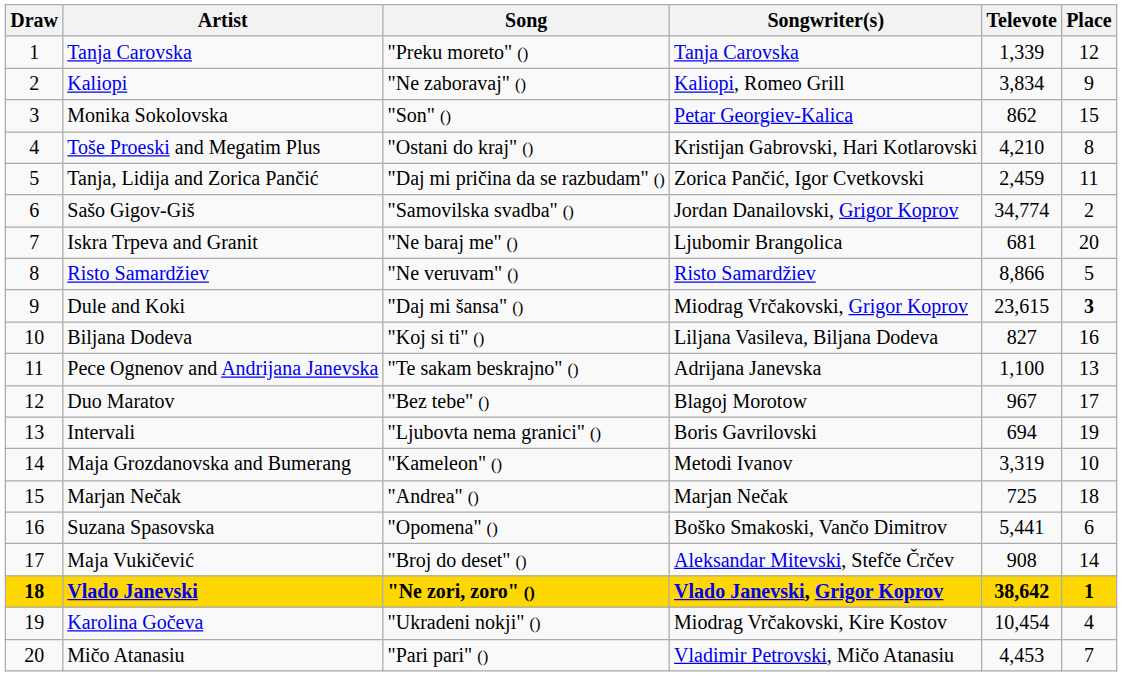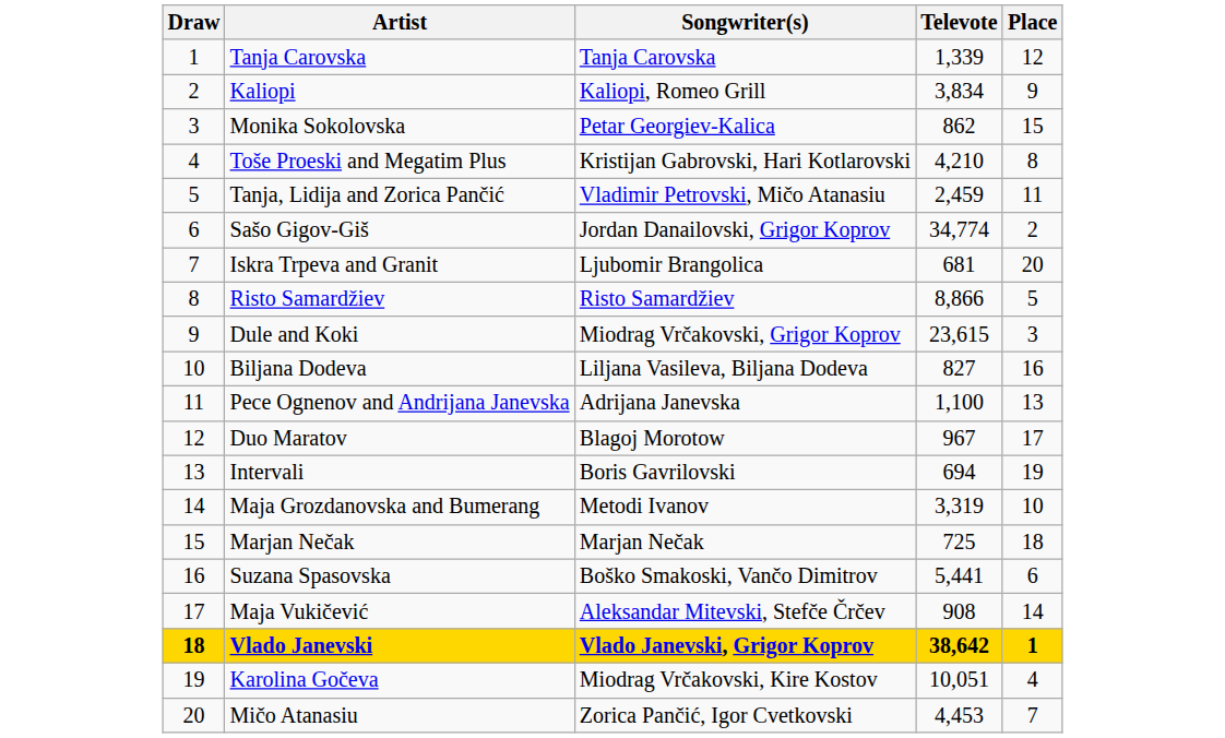 <table class="sortable wikitable" style="margin: 1em auto 1em auto; text-align:center">
 <tr>
 <th>Draw</th>
 <th>Artist</th>
-<th>Song</th>
 <th>Songwriter(s)</th>
 <th>Televote</th>
 <th>Place</th>
 </tr>
 <tr>
 <td>1</td>
 <td align="left"><a href='#'>Tanja Carovska</a></td>
-<td align="left">"Preku moreto" <small>()</small></td>
 <td align="left"><a href='#'>Tanja Carovska</a></td>
 <td>1,339</td>
 <td>12</td>
 </tr>
 <tr>
 <td>2</td>
 <td align="left"><a href='#'>Kaliopi</a></td>
-<td align="left">"Ne zaboravaj" <small>()</small></td>
 <td align="left"><a href='#'>Kaliopi</a>, Romeo Grill</td>
 <td>3,834</td>
 <td>9</td>
 </tr>
 <tr>
 <td>3</td>
 <td align="left">Monika Sokolovska</td>
-<td align="left">"Son" <small>()</small></td>
 <td align="left"><a href='#'>Petar Georgiev-Kalica</a></td>
 <td>862</td>
 <td>15</td>
 </tr>
 <tr>
 <td>4</td>
 <td align="left"><a href='#'>Toše Proeski</a> and Megatim Plus</td>
-<td align="left">"Ostani do kraj" <small>()</small></td>
 <td align="left">Kristijan Gabrovski, Hari Kotlarovski</td>
 <td>4,210</td>
 <td>8</td>
 </tr>
 <tr>
 <td>5</td>
 <td align="left">Tanja, Lidija and Zorica Pančić</td>
-<td align="left">"Daj mi pričina da se razbudam" <small>()</small></td>
-<td align="left">Zorica Pančić, Igor Cvetkovski</td>
+<td align="left"><a href='#'>Vladimir Petrovski</a>, Mičo Atanasiu</td>
 <td>2,459</td>
 <td>11</td>
 </tr>
 <tr>
 <td>6</td>
 <td align="left">Sašo Gigov-Giš</td>
-<td align="left">"Samovilska svadba" <small>()</small></td>
 <td align="left">Jordan Danailovski, <a href='#'>Grigor Koprov</a></td>
 <td>34,774</td>
 <td>2</td>
 </tr>
 <tr>
 <td>7</td>
 <td align="left">Iskra Trpeva and Granit</td>
-<td align="left">"Ne baraj me" <small>()</small></td>
 <td align="left">Ljubomir Brangolica</td>
 <td>681</td>
 <td>20</td>
 </tr>
 <tr>
 <td>8</td>
 <td align="left"><a href='#'>Risto Samardžiev</a></td>
-<td align="left">"Ne veruvam" <small>()</small></td>
 <td align="left"><a href='#'>Risto Samardžiev</a></td>
 <td>8,866</td>
 <td>5</td>
 </tr>
 <tr>
 <td>9</td>
 <td align="left">Dule and Koki</td>
-<td align="left">"Daj mi šansa" <small>()</small></td>
 <td align="left">Miodrag Vrčakovski, <a href='#'>Grigor Koprov</a></td>
 <td>23,615</td>
-<td><strong>3</strong></td>
+<td>3</td>
 </tr>
 <tr>
 <td>10</td>
 <td align="left">Biljana Dodeva</td>
-<td align="left">"Koj si ti" <small>()</small></td>
 <td align="left">Liljana Vasileva, Biljana Dodeva</td>
 <td>827</td>
 <td>16</td>
 </tr>
 <tr>
 <td>11</td>
 <td align="left">Pece Ognenov and <a href='#'>Andrijana Janevska</a></td>
-<td align="left">"Te sakam beskrajno" <small>()</small></td>
 <td align="left">Adrijana Janevska</td>
 <td>1,100</td>
 <td>13</td>
 </tr>
 <tr>
 <td>12</td>
 <td align="left">Duo Maratov</td>
-<td align="left">"Bez tebe" <small>()</small></td>
 <td align="left">Blagoj Morotow</td>
 <td>967</td>
 <td>17</td>
 </tr>
 <tr>
 <td>13</td>
 <td align="left">Intervali</td>
-<td align="left">"Ljubovta nema granici" <small>()</small></td>
 <td align="left">Boris Gavrilovski</td>
 <td>694</td>
 <td>19</td>
 </tr>
 <tr>
 <td>14</td>
 <td align="left">Maja Grozdanovska and Bumerang</td>
-<td align="left">"Kameleon" <small>()</small></td>
 <td align="left">Metodi Ivanov</td>
 <td>3,319</td>
 <td>10</td>
 </tr>
 <tr>
 <td>15</td>
 <td align="left">Marjan Nečak</td>
-<td align="left">"Andrea" <small>()</small></td>
 <td align="left">Marjan Nečak</td>
 <td>725</td>
 <td>18</td>
 </tr>
 <tr>
 <td>16</td>
 <td align="left">Suzana Spasovska</td>
-<td align="left">"Opomena" <small>()</small></td>
 <td align="left">Boško Smakoski, Vančo Dimitrov</td>
 <td>5,441</td>
 <td>6</td>
 </tr>
 <tr>
 <td>17</td>
 <td align="left">Maja Vukičević</td>
-<td align="left">"Broj do deset" <small>()</small></td>
 <td align="left"><a href='#'>Aleksandar Mitevski</a>, Stefče Črčev</td>
 <td>908</td>
 <td>14</td>
 </tr>
 <tr style="font-weight:bold; background:gold;">
 <td>18</td>
 <td align="left"><a href='#'>Vlado Janevski</a></td>
-<td align="left">"Ne zori, zoro" <small>()</small></td>
 <td align="left"><a href='#'>Vlado Janevski</a>, <a href='#'>Grigor Koprov</a></td>
 <td>38,642</td>
 <td>1</td>
 </tr>
 <tr>
 <td>19</td>
 <td align="left"><a href='#'>Karolina Gočeva</a></td>
-<td align="left">"Ukradeni nokji" <small>()</small></td>
 <td align="left">Miodrag Vrčakovski, Kire Kostov</td>
-<td>10,454</td>
+<td>10,051</td>
 <td>4</td>
 </tr>
 <tr>
 <td>20</td>
 <td align="left">Mičo Atanasiu</td>
-<td align="left">"Pari pari" <small>()</small></td>
-<td align="left"><a href='#'>Vladimir Petrovski</a>, Mičo Atanasiu</td>
+<td align="left">Zorica Pančić, Igor Cvetkovski</td>
 <td>4,453</td>
 <td>7</td>
 </tr>
 </table>
